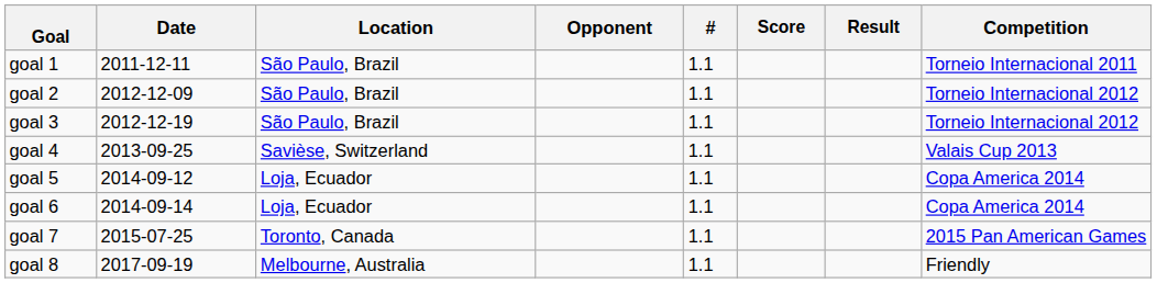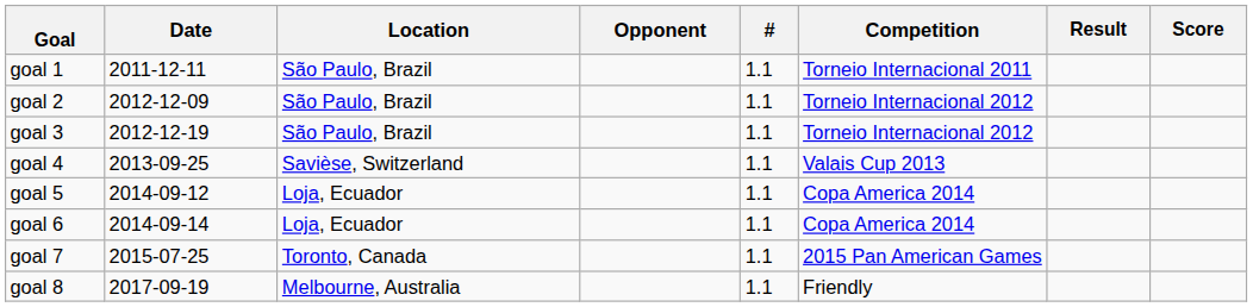 <table class="wikitable collapsible sortable" style="font-size:90%">
 <tr>
 <th data-sort-type="number" style="font-size:95%;"><br>Goal</th>
 <th>Date</th>
 <th>Location</th>
 <th>Opponent</th>
 <th>#</th>
+<th style="width:20%;">Competition</th>
+<th data-sort-type="number" style="font-size:95%;">Result</th>
 <th data-sort-type="number" style="font-size:95%;">Score</th>
-<th data-sort-type="number" style="font-size:95%;">Result</th>
-<th style="width:20%;">Competition</th>
 </tr>
 <tr>
 <td>goal 1</td>
 <td>2011-12-11</td>
 <td> <a href='#'>São Paulo</a>, Brazil</td>
 <td></td>
 <td>1.1</td>
+<td><a href='#'>Torneio Internacional 2011</a></td>
 <td></td>
 <td></td>
-<td><a href='#'>Torneio Internacional 2011</a></td>
 </tr>
 <tr>
 <td>goal 2</td>
 <td>2012-12-09</td>
 <td> <a href='#'>São Paulo</a>, Brazil</td>
 <td></td>
 <td>1.1</td>
+<td><a href='#'>Torneio Internacional 2012</a></td>
 <td></td>
 <td></td>
-<td><a href='#'>Torneio Internacional 2012</a></td>
 </tr>
 <tr>
 <td>goal 3</td>
 <td>2012-12-19</td>
 <td> <a href='#'>São Paulo</a>, Brazil</td>
 <td></td>
 <td>1.1</td>
+<td><a href='#'>Torneio Internacional 2012</a></td>
 <td></td>
 <td></td>
-<td><a href='#'>Torneio Internacional 2012</a></td>
 </tr>
 <tr>
 <td>goal 4</td>
 <td>2013-09-25</td>
 <td> <a href='#'>Savièse</a>, Switzerland</td>
 <td></td>
 <td>1.1</td>
+<td><a href='#'>Valais Cup 2013</a></td>
 <td></td>
 <td></td>
-<td><a href='#'>Valais Cup 2013</a></td>
 </tr>
 <tr>
 <td>goal 5</td>
 <td>2014-09-12</td>
 <td> <a href='#'>Loja</a>, Ecuador</td>
 <td></td>
 <td>1.1</td>
+<td><a href='#'>Copa America 2014</a></td>
 <td></td>
 <td></td>
-<td><a href='#'>Copa America 2014</a></td>
 </tr>
 <tr>
 <td>goal 6</td>
 <td>2014-09-14</td>
 <td> <a href='#'>Loja</a>, Ecuador</td>
 <td></td>
 <td>1.1</td>
+<td><a href='#'>Copa America 2014</a></td>
 <td></td>
 <td></td>
-<td><a href='#'>Copa America 2014</a></td>
 </tr>
 <tr>
 <td>goal 7</td>
 <td>2015-07-25</td>
 <td> <a href='#'>Toronto</a>, Canada</td>
 <td></td>
 <td>1.1</td>
+<td><a href='#'>2015 Pan American Games</a></td>
 <td></td>
 <td></td>
-<td><a href='#'>2015 Pan American Games</a></td>
 </tr>
 <tr>
 <td>goal 8</td>
 <td>2017-09-19</td>
 <td> <a href='#'>Melbourne</a>, Australia</td>
 <td></td>
 <td>1.1</td>
+<td>Friendly</td>
 <td></td>
 <td></td>
-<td>Friendly</td>
 </tr>
 </table>
